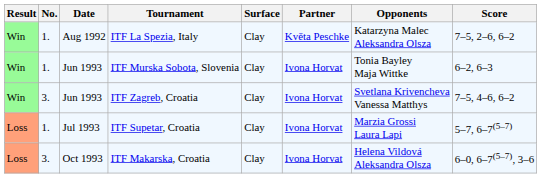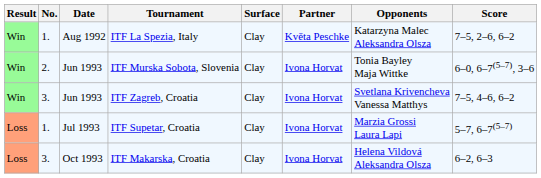 <table class="sortable wikitable" style=font-size:97%>
 <tr>
 <th>Result</th>
 <th>No.</th>
 <th>Date</th>
 <th>Tournament</th>
 <th>Surface</th>
 <th>Partner</th>
 <th>Opponents</th>
 <th>Score</th>
 </tr>
 <tr style="background:#f0f8ff;">
 <td style="background:#98fb98;">Win</td>
 <td>1.</td>
 <td>Aug 1992</td>
 <td><a href='#'>ITF La Spezia</a>, Italy</td>
 <td>Clay</td>
 <td> <a href='#'>Květa Peschke</a></td>
 <td> Katarzyna Malec <br>  <a href='#'>Aleksandra Olsza</a></td>
 <td>7–5, 2–6, 6–2</td>
 </tr>
 <tr style="background:#f0f8ff;">
 <td style="background:#98fb98;">Win</td>
-<td>1.</td>
+<td>2.</td>
 <td>Jun 1993</td>
 <td><a href='#'>ITF Murska Sobota</a>, Slovenia</td>
 <td>Clay</td>
 <td> <a href='#'>Ivona Horvat</a></td>
 <td> Tonia Bayley <br>  Maja Wittke</td>
-<td>6–2, 6–3</td>
+<td>6–0, 6–7<sup>(5–7)</sup>, 3–6</td>
 </tr>
 <tr style="background:#f0f8ff;">
 <td style="background:#98fb98;">Win</td>
 <td>3.</td>
 <td>Jun 1993</td>
 <td><a href='#'>ITF Zagreb</a>, Croatia</td>
 <td>Clay</td>
 <td> <a href='#'>Ivona Horvat</a></td>
 <td> <a href='#'>Svetlana Krivencheva</a> <br>  Vanessa Matthys</td>
 <td>7–5, 4–6, 6–2</td>
 </tr>
 <tr style="background:#f0f8ff;">
 <td style="background:#ffa07a;">Loss</td>
 <td>1.</td>
 <td>Jul 1993</td>
 <td><a href='#'>ITF Supetar</a>, Croatia</td>
 <td>Clay</td>
 <td> <a href='#'>Ivona Horvat</a></td>
 <td> <a href='#'>Marzia Grossi</a> <br>  <a href='#'>Laura Lapi</a></td>
 <td>5–7, 6–7<sup>(5–7)</sup></td>
 </tr>
 <tr style="background:#f0f8ff;">
 <td style="background:#ffa07a;">Loss</td>
 <td>3.</td>
 <td>Oct 1993</td>
 <td><a href='#'>ITF Makarska</a>, Croatia</td>
 <td>Clay</td>
 <td> <a href='#'>Ivona Horvat</a></td>
 <td> <a href='#'>Helena Vildová</a> <br>  <a href='#'>Aleksandra Olsza</a></td>
-<td>6–0, 6–7<sup>(5–7)</sup>, 3–6</td>
+<td>6–2, 6–3</td>
 </tr>
 </table>
